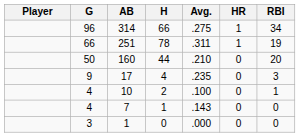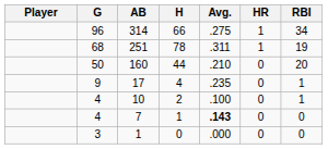 <table class="wikitable sortable">
 <tr>
 <th bgcolor="#DDDDFF" width="16%">Player</th>
 <th bgcolor="#DDDDFF" width="9%">G</th>
 <th bgcolor="#DDDDFF" width="9%">AB</th>
 <th bgcolor="#DDDDFF" width="9%">H</th>
 <th bgcolor="#DDDDFF" width="9%">Avg.</th>
 <th bgcolor="#DDDDFF" width="9%">HR</th>
 <th bgcolor="#DDDDFF" width="9%">RBI</th>
 </tr>
 <tr align="center">
 <td></td>
 <td>96</td>
 <td>314</td>
 <td>66</td>
 <td>.275</td>
 <td>1</td>
 <td>34</td>
 </tr>
 <tr align="center">
 <td></td>
-<td>66</td>
+<td>68</td>
 <td>251</td>
 <td>78</td>
 <td>.311</td>
 <td>1</td>
 <td>19</td>
 </tr>
 <tr align="center">
 <td></td>
 <td>50</td>
 <td>160</td>
 <td>44</td>
 <td>.210</td>
 <td>0</td>
 <td>20</td>
 </tr>
 <tr align="center">
 <td></td>
 <td>9</td>
 <td>17</td>
 <td>4</td>
 <td>.235</td>
 <td>0</td>
-<td>3</td>
+<td>1</td>
 </tr>
 <tr align="center">
 <td></td>
 <td>4</td>
 <td>10</td>
 <td>2</td>
 <td>.100</td>
 <td>0</td>
 <td>1</td>
 </tr>
 <tr align="center">
 <td></td>
 <td>4</td>
 <td>7</td>
 <td>1</td>
-<td>.143</td>
+<td><strong>.143</strong></td>
 <td>0</td>
 <td>0</td>
 </tr>
 <tr align="center">
 <td></td>
 <td>3</td>
 <td>1</td>
 <td>0</td>
 <td>.000</td>
 <td>0</td>
 <td>0</td>
 </tr>
 </table>
